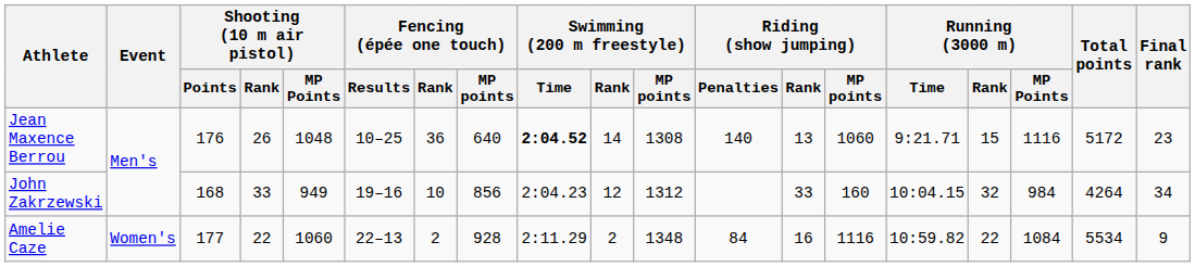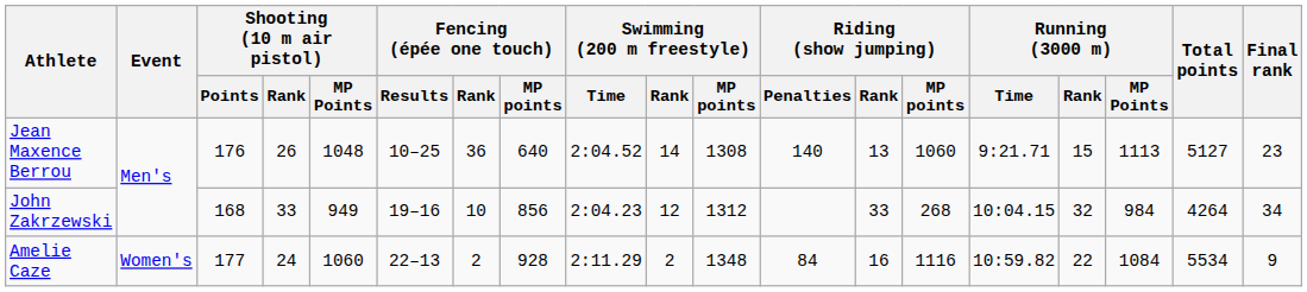 <table class="wikitable" style="font-size:90%">
 <tr>
 <th rowspan="2">Athlete</th>
 <th rowspan="2">Event</th>
 <th colspan=3>Shooting<br><span>(10 m air pistol)</span></th>
 <th colspan=3>Fencing<br><span>(épée one touch)</span></th>
 <th colspan=3>Swimming<br><span>(200 m freestyle)</span></th>
 <th colspan=3>Riding<br><span>(show jumping)</span></th>
 <th colspan=3>Running<br><span>(3000 m)</span></th>
 <th rowspan=2>Total points</th>
 <th rowspan=2>Final rank</th>
 </tr>
 <tr style="font-size:95%">
 <th>Points</th>
 <th>Rank</th>
 <th>MP Points</th>
 <th>Results</th>
 <th>Rank</th>
 <th>MP points</th>
 <th>Time</th>
 <th>Rank</th>
 <th>MP points</th>
 <th>Penalties</th>
 <th>Rank</th>
 <th>MP points</th>
 <th>Time</th>
 <th>Rank</th>
 <th>MP Points</th>
 </tr>
 <tr align=center>
 <td align=left><a href='#'>Jean Maxence Berrou</a></td>
 <td align=left rowspan=2><a href='#'>Men's</a></td>
 <td>176</td>
 <td>26</td>
 <td>1048</td>
 <td>10–25</td>
 <td>36</td>
 <td>640</td>
-<td><strong>2:04.52</strong></td>
+<td>2:04.52</td>
 <td>14</td>
 <td>1308</td>
 <td>140</td>
 <td>13</td>
 <td>1060</td>
 <td>9:21.71</td>
 <td>15</td>
-<td>1116</td>
-<td>5172</td>
+<td>1113</td>
+<td>5127</td>
 <td>23</td>
 </tr>
 <tr align=center>
 <td align=left><a href='#'>John Zakrzewski</a></td>
 <td>168</td>
 <td>33</td>
 <td>949</td>
 <td>19–16</td>
 <td>10</td>
 <td>856</td>
 <td>2:04.23</td>
 <td>12</td>
 <td>1312</td>
 <td></td>
 <td>33</td>
-<td>160</td>
+<td>268</td>
 <td>10:04.15</td>
 <td>32</td>
 <td>984</td>
 <td>4264</td>
 <td>34</td>
 </tr>
 <tr align=center>
 <td align=left><a href='#'>Amelie Caze</a></td>
 <td align=left><a href='#'>Women's</a></td>
 <td>177</td>
-<td>22</td>
+<td>24</td>
 <td>1060</td>
 <td>22–13</td>
 <td>2</td>
 <td>928</td>
 <td>2:11.29</td>
 <td>2</td>
 <td>1348</td>
 <td>84</td>
 <td>16</td>
 <td>1116</td>
 <td>10:59.82</td>
 <td>22</td>
 <td>1084</td>
 <td>5534</td>
 <td>9</td>
 </tr>
 </table>
